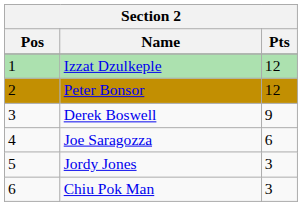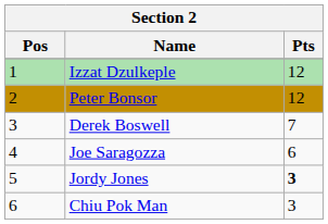 <table class="wikitable">
 <tr>
 <th colspan="6">Section 2</th>
 </tr>
 <tr>
 <th width=50>Pos</th>
 <th width=200>Name</th>
 <th width=30>Pts</th>
 </tr>
 <tr>
 </tr>
 <tr style="background:#ACE1AF;">
 <td>1</td>
 <td> <a href='#'>Izzat Dzulkeple</a></td>
 <td>12</td>
 </tr>
 <tr style="background:#c28f02;">
 <td>2</td>
 <td> <a href='#'>Peter Bonsor</a></td>
 <td>12</td>
 </tr>
 <tr>
 <td>3</td>
 <td> <a href='#'>Derek Boswell</a></td>
-<td>9</td>
+<td>7</td>
 </tr>
 <tr>
 <td>4</td>
 <td> <a href='#'>Joe Saragozza</a></td>
 <td>6</td>
 </tr>
 <tr>
 <td>5</td>
 <td> <a href='#'>Jordy Jones</a></td>
-<td>3</td>
+<td><strong>3</strong></td>
 </tr>
 <tr>
 <td>6</td>
 <td> <a href='#'>Chiu Pok Man</a></td>
 <td>3</td>
 </tr>
 </table>
